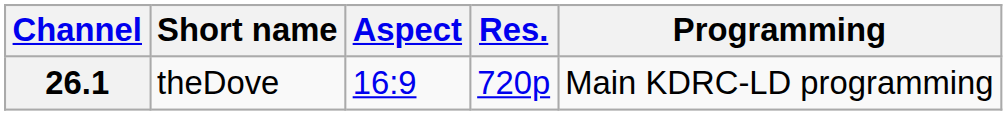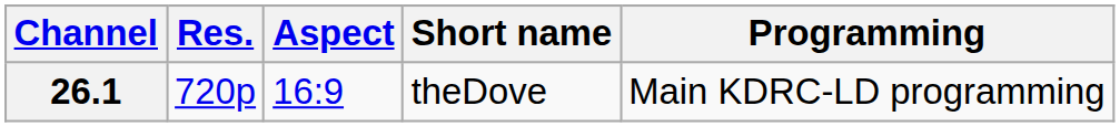 <table class="wikitable">
 <tr>
 <th><a href='#'>Channel</a></th>
+<th><a href='#'>Res.</a></th>
+<th><a href='#'>Aspect</a></th>
 <th>Short name</th>
-<th><a href='#'>Aspect</a></th>
-<th><a href='#'>Res.</a></th>
 <th>Programming</th>
 </tr>
 <tr>
 <th scope = "row">26.1</th>
+<td><a href='#'>720p</a></td>
+<td><a href='#'>16:9</a></td>
 <td>theDove</td>
-<td><a href='#'>16:9</a></td>
-<td><a href='#'>720p</a></td>
 <td>Main KDRC-LD programming</td>
 </tr>
 </table>
